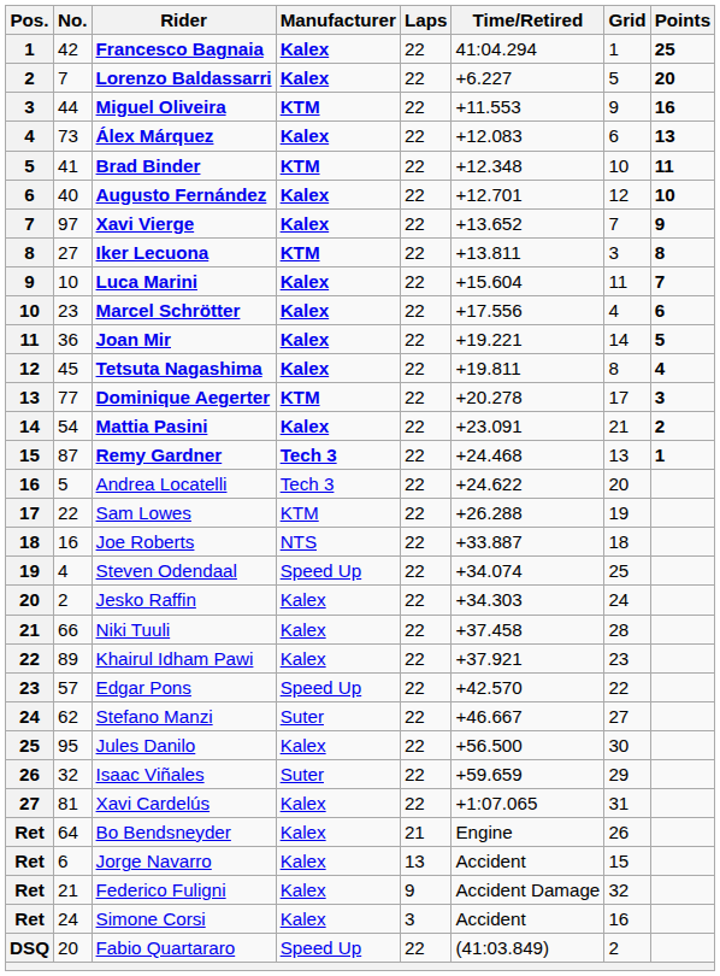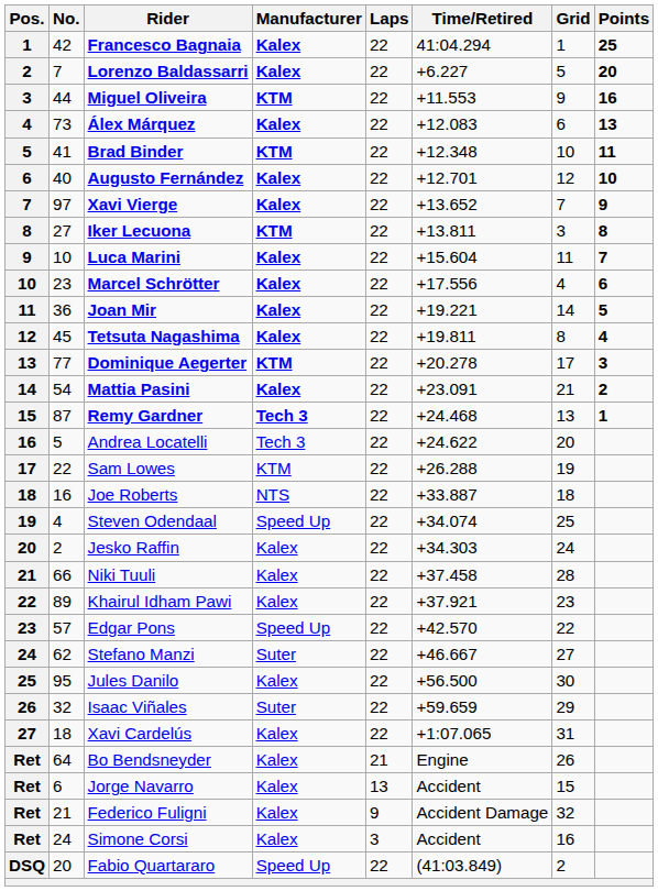 <table class="wikitable" style="font-size: 95%;">
 <tr>
 <th>Pos.</th>
 <th>No.</th>
 <th>Rider</th>
 <th>Manufacturer</th>
 <th>Laps</th>
 <th>Time/Retired</th>
 <th>Grid</th>
 <th>Points</th>
 </tr>
 <tr>
 <th>1</th>
 <td>42</td>
 <td> <strong><a href='#'>Francesco Bagnaia</a></strong></td>
 <td><strong><a href='#'>Kalex</a></strong></td>
 <td>22</td>
 <td>41:04.294</td>
 <td>1</td>
 <td><strong>25</strong></td>
 </tr>
 <tr>
 <th>2</th>
 <td>7</td>
 <td> <strong><a href='#'>Lorenzo Baldassarri</a></strong></td>
 <td><strong><a href='#'>Kalex</a></strong></td>
 <td>22</td>
 <td>+6.227</td>
 <td>5</td>
 <td><strong>20</strong></td>
 </tr>
 <tr>
 <th>3</th>
 <td>44</td>
 <td> <strong><a href='#'>Miguel Oliveira</a></strong></td>
 <td><strong><a href='#'>KTM</a></strong></td>
 <td>22</td>
 <td>+11.553</td>
 <td>9</td>
 <td><strong>16</strong></td>
 </tr>
 <tr>
 <th>4</th>
 <td>73</td>
 <td> <strong><a href='#'>Álex Márquez</a></strong></td>
 <td><strong><a href='#'>Kalex</a></strong></td>
 <td>22</td>
 <td>+12.083</td>
 <td>6</td>
 <td><strong>13</strong></td>
 </tr>
 <tr>
 <th>5</th>
 <td>41</td>
 <td> <strong><a href='#'>Brad Binder</a></strong></td>
 <td><strong><a href='#'>KTM</a></strong></td>
 <td>22</td>
 <td>+12.348</td>
 <td>10</td>
 <td><strong>11</strong></td>
 </tr>
 <tr>
 <th>6</th>
 <td>40</td>
 <td> <strong><a href='#'>Augusto Fernández</a></strong></td>
 <td><strong><a href='#'>Kalex</a></strong></td>
 <td>22</td>
 <td>+12.701</td>
 <td>12</td>
 <td><strong>10</strong></td>
 </tr>
 <tr>
 <th>7</th>
 <td>97</td>
 <td> <strong><a href='#'>Xavi Vierge</a></strong></td>
 <td><strong><a href='#'>Kalex</a></strong></td>
 <td>22</td>
 <td>+13.652</td>
 <td>7</td>
 <td><strong>9</strong></td>
 </tr>
 <tr>
 <th>8</th>
 <td>27</td>
 <td> <strong><a href='#'>Iker Lecuona</a></strong></td>
 <td><strong><a href='#'>KTM</a></strong></td>
 <td>22</td>
 <td>+13.811</td>
 <td>3</td>
 <td><strong>8</strong></td>
 </tr>
 <tr>
 <th>9</th>
 <td>10</td>
 <td> <strong><a href='#'>Luca Marini</a></strong></td>
 <td><strong><a href='#'>Kalex</a></strong></td>
 <td>22</td>
 <td>+15.604</td>
 <td>11</td>
 <td><strong>7</strong></td>
 </tr>
 <tr>
 <th>10</th>
 <td>23</td>
 <td> <strong><a href='#'>Marcel Schrötter</a></strong></td>
 <td><strong><a href='#'>Kalex</a></strong></td>
 <td>22</td>
 <td>+17.556</td>
 <td>4</td>
 <td><strong>6</strong></td>
 </tr>
 <tr>
 <th>11</th>
 <td>36</td>
 <td> <strong><a href='#'>Joan Mir</a></strong></td>
 <td><strong><a href='#'>Kalex</a></strong></td>
 <td>22</td>
 <td>+19.221</td>
 <td>14</td>
 <td><strong>5</strong></td>
 </tr>
 <tr>
 <th>12</th>
 <td>45</td>
 <td> <strong><a href='#'>Tetsuta Nagashima</a></strong></td>
 <td><strong><a href='#'>Kalex</a></strong></td>
 <td>22</td>
 <td>+19.811</td>
 <td>8</td>
 <td><strong>4</strong></td>
 </tr>
 <tr>
 <th>13</th>
 <td>77</td>
 <td> <strong><a href='#'>Dominique Aegerter</a></strong></td>
 <td><strong><a href='#'>KTM</a></strong></td>
 <td>22</td>
 <td>+20.278</td>
 <td>17</td>
 <td><strong>3</strong></td>
 </tr>
 <tr>
 <th>14</th>
 <td>54</td>
 <td> <strong><a href='#'>Mattia Pasini</a></strong></td>
 <td><strong><a href='#'>Kalex</a></strong></td>
 <td>22</td>
 <td>+23.091</td>
 <td>21</td>
 <td><strong>2</strong></td>
 </tr>
 <tr>
 <th>15</th>
 <td>87</td>
 <td> <strong><a href='#'>Remy Gardner</a></strong></td>
 <td><strong><a href='#'>Tech 3</a></strong></td>
 <td>22</td>
 <td>+24.468</td>
 <td>13</td>
 <td><strong>1</strong></td>
 </tr>
 <tr>
 <th>16</th>
 <td>5</td>
 <td> <a href='#'>Andrea Locatelli</a></td>
 <td><a href='#'>Tech 3</a></td>
 <td>22</td>
 <td>+24.622</td>
 <td>20</td>
 <td></td>
 </tr>
 <tr>
 <th>17</th>
 <td>22</td>
 <td> <a href='#'>Sam Lowes</a></td>
 <td><a href='#'>KTM</a></td>
 <td>22</td>
 <td>+26.288</td>
 <td>19</td>
 <td></td>
 </tr>
 <tr>
 <th>18</th>
 <td>16</td>
 <td> <a href='#'>Joe Roberts</a></td>
 <td><a href='#'>NTS</a></td>
 <td>22</td>
 <td>+33.887</td>
 <td>18</td>
 <td></td>
 </tr>
 <tr>
 <th>19</th>
 <td>4</td>
 <td> <a href='#'>Steven Odendaal</a></td>
 <td><a href='#'>Speed Up</a></td>
 <td>22</td>
 <td>+34.074</td>
 <td>25</td>
 <td></td>
 </tr>
 <tr>
 <th>20</th>
 <td>2</td>
 <td> <a href='#'>Jesko Raffin</a></td>
 <td><a href='#'>Kalex</a></td>
 <td>22</td>
 <td>+34.303</td>
 <td>24</td>
 <td></td>
 </tr>
 <tr>
 <th>21</th>
 <td>66</td>
 <td> <a href='#'>Niki Tuuli</a></td>
 <td><a href='#'>Kalex</a></td>
 <td>22</td>
 <td>+37.458</td>
 <td>28</td>
 <td></td>
 </tr>
 <tr>
 <th>22</th>
 <td>89</td>
 <td> <a href='#'>Khairul Idham Pawi</a></td>
 <td><a href='#'>Kalex</a></td>
 <td>22</td>
 <td>+37.921</td>
 <td>23</td>
 <td></td>
 </tr>
 <tr>
 <th>23</th>
 <td>57</td>
 <td> <a href='#'>Edgar Pons</a></td>
 <td><a href='#'>Speed Up</a></td>
 <td>22</td>
 <td>+42.570</td>
 <td>22</td>
 <td></td>
 </tr>
 <tr>
 <th>24</th>
 <td>62</td>
 <td> <a href='#'>Stefano Manzi</a></td>
 <td><a href='#'>Suter</a></td>
 <td>22</td>
 <td>+46.667</td>
 <td>27</td>
 <td></td>
 </tr>
 <tr>
 <th>25</th>
 <td>95</td>
 <td> <a href='#'>Jules Danilo</a></td>
 <td><a href='#'>Kalex</a></td>
 <td>22</td>
 <td>+56.500</td>
 <td>30</td>
 <td></td>
 </tr>
 <tr>
 <th>26</th>
 <td>32</td>
 <td> <a href='#'>Isaac Viñales</a></td>
 <td><a href='#'>Suter</a></td>
 <td>22</td>
 <td>+59.659</td>
 <td>29</td>
 <td></td>
 </tr>
 <tr>
 <th>27</th>
-<td>81</td>
+<td>18</td>
 <td> <a href='#'>Xavi Cardelús</a></td>
 <td><a href='#'>Kalex</a></td>
 <td>22</td>
 <td>+1:07.065</td>
 <td>31</td>
 <td></td>
 </tr>
 <tr>
 <th>Ret</th>
 <td>64</td>
 <td> <a href='#'>Bo Bendsneyder</a></td>
 <td><a href='#'>Kalex</a></td>
 <td>21</td>
 <td>Engine</td>
 <td>26</td>
 <td></td>
 </tr>
 <tr>
 <th>Ret</th>
 <td>6</td>
 <td> <a href='#'>Jorge Navarro</a></td>
 <td><a href='#'>Kalex</a></td>
 <td>13</td>
 <td>Accident</td>
 <td>15</td>
 <td></td>
 </tr>
 <tr>
 <th>Ret</th>
 <td>21</td>
 <td> <a href='#'>Federico Fuligni</a></td>
 <td><a href='#'>Kalex</a></td>
 <td>9</td>
 <td>Accident Damage</td>
 <td>32</td>
 <td></td>
 </tr>
 <tr>
 <th>Ret</th>
 <td>24</td>
 <td> <a href='#'>Simone Corsi</a></td>
 <td><a href='#'>Kalex</a></td>
 <td>3</td>
 <td>Accident</td>
 <td>16</td>
 <td></td>
 </tr>
 <tr>
 <th>DSQ</th>
 <td>20</td>
 <td> <a href='#'>Fabio Quartararo</a></td>
 <td><a href='#'>Speed Up</a></td>
 <td>22</td>
 <td>(41:03.849)</td>
 <td>2</td>
 <td></td>
 </tr>
 <tr>
 <th colspan=8></th>
 </tr>
 </table>
